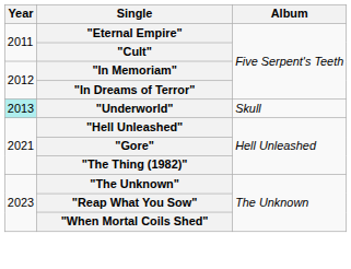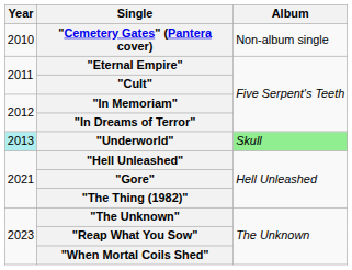 <table class="wikitable plainrowheaders">
 <tr>
 <th>Year</th>
 <th style="width:16em;">Single</th>
 <th>Album</th>
+</tr>
+<tr>
+<td>2010</td>
+<th scope="row">"<a href='#'>Cemetery Gates</a>" (<a href='#'>Pantera</a> cover)</th>
+<td>Non-album single</td>
 </tr>
 <tr>
 <td rowspan=2>2011</td>
 <th scope="row">"Eternal Empire"</th>
 <td rowspan=4><em>Five Serpent's Teeth</em></td>
 </tr>
 <tr>
 <th scope="row">"Cult"</th>
 </tr>
 <tr>
 <td rowspan=2>2012</td>
 <th scope="row">"In Memoriam"</th>
 </tr>
 <tr>
 <th scope="row">"In Dreams of Terror"</th>
 </tr>
 <tr>
 <td rowspan=1 style="background: paleturquoise;">2013</td>
 <th scope="row">"Underworld"</th>
-<td><em>Skull</em></td>
+<td style="background: lightgreen;"><em>Skull</em></td>
 </tr>
 <tr>
 <td rowspan=3>2021</td>
 <th scope="row">"Hell Unleashed"</th>
 <td rowspan=3><em>Hell Unleashed</em></td>
 </tr>
 <tr>
 <th scope="row">"Gore"</th>
 </tr>
 <tr>
 <th scope="row">"The Thing (1982)"</th>
 </tr>
 <tr>
 <td rowspan=3>2023</td>
 <th scope="row">"The Unknown"</th>
 <td rowspan=3><em>The Unknown</em></td>
 </tr>
 <tr>
 <th scope="row">"Reap What You Sow"</th>
 </tr>
 <tr>
 <th scope="row">"When Mortal Coils Shed"</th>
 </tr>
 </table>
